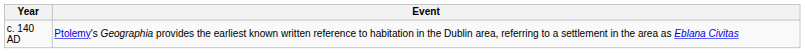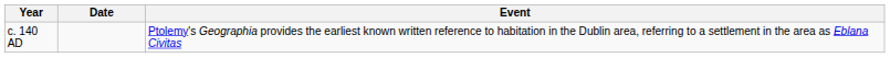 <table class="wikitable" width="100%">
 <tr>
 <th style="width:6%">Year</th>
+<th style="width:10%">Date</th>
 <th>Event</th>
 </tr>
 <tr>
 <td>c. 140 AD</td>
+<td></td>
 <td><a href='#'>Ptolemy</a>'s <em>Geographia</em> provides the earliest known written reference to habitation in the Dublin area, referring to a settlement in the area as <em><a href='#'>Eblana Civitas</a></em></td>
 </tr>
 </table>
